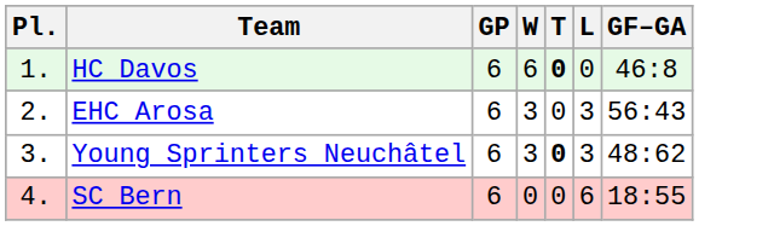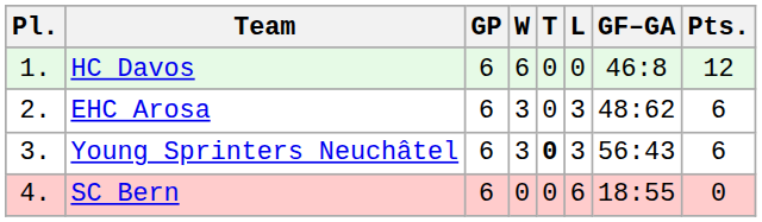 <table class="wikitable">
 <tr>
 <th>Pl.</th>
 <th>Team</th>
 <th>GP</th>
 <th>W</th>
 <th>T</th>
 <th>L</th>
 <th>GF–GA</th>
+<th>Pts.</th>
 </tr>
 <tr align="center " bgcolor="#e6fae6">
 <td>1.</td>
 <td align="left"><a href='#'>HC Davos</a></td>
 <td>6</td>
 <td>6</td>
-<td><strong>0</strong></td>
+<td>0</td>
 <td>0</td>
 <td>46:8</td>
+<td>12</td>
 </tr>
 <tr align="center "  bgcolor="#FFFFFF">
 <td>2.</td>
 <td align="left"><a href='#'>EHC Arosa</a></td>
 <td>6</td>
 <td>3</td>
 <td>0</td>
 <td>3</td>
-<td>56:43</td>
+<td>48:62</td>
+<td>6</td>
 </tr>
 <tr align="center "  bgcolor="#FFFFFF">
 <td>3.</td>
 <td align="left"><a href='#'>Young Sprinters Neuchâtel</a></td>
 <td>6</td>
 <td>3</td>
 <td><strong>0</strong></td>
 <td>3</td>
-<td>48:62</td>
+<td>56:43</td>
+<td>6</td>
 </tr>
 <tr align="center "  bgcolor="#ffcccc">
 <td>4.</td>
 <td align="left"><a href='#'>SC Bern</a></td>
 <td>6</td>
 <td>0</td>
 <td>0</td>
 <td>6</td>
 <td>18:55</td>
+<td>0</td>
 </tr>
 </table>
